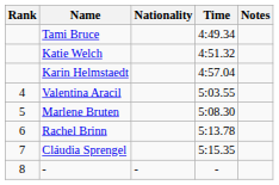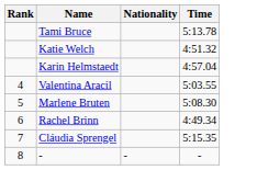 <table class="wikitable sortable" style="text-align:center">
 <tr>
 <th>Rank</th>
 <th>Name</th>
 <th>Nationality</th>
 <th>Time</th>
-<th>Notes</th>
 </tr>
 <tr>
 <td></td>
 <td align=left><a href='#'>Tami Bruce</a></td>
 <td align=left></td>
-<td>4:49.34</td>
-<td></td>
+<td>5:13.78</td>
 </tr>
 <tr>
 <td></td>
 <td align=left><a href='#'>Katie Welch</a></td>
 <td align=left></td>
 <td>4:51.32</td>
-<td></td>
 </tr>
 <tr>
 <td></td>
 <td align=left><a href='#'>Karin Helmstaedt</a></td>
 <td align=left></td>
 <td>4:57.04</td>
-<td></td>
 </tr>
 <tr>
 <td>4</td>
 <td align=left><a href='#'>Valentina Aracil</a></td>
 <td align=left></td>
 <td>5:03.55</td>
-<td></td>
 </tr>
 <tr>
 <td>5</td>
 <td align=left><a href='#'>Marlene Bruten</a></td>
 <td align=left></td>
 <td>5:08.30</td>
-<td></td>
 </tr>
 <tr>
 <td>6</td>
 <td align=left><a href='#'>Rachel Brinn</a></td>
 <td align=left></td>
-<td>5:13.78</td>
-<td></td>
+<td>4:49.34</td>
 </tr>
 <tr>
 <td>7</td>
 <td align=left><a href='#'>Cláudia Sprengel</a></td>
 <td align=left></td>
 <td>5:15.35</td>
-<td></td>
 </tr>
 <tr>
 <td>8</td>
 <td align=left>-</td>
 <td align=left>-</td>
 <td>-</td>
-<td></td>
 </tr>
 </table>
